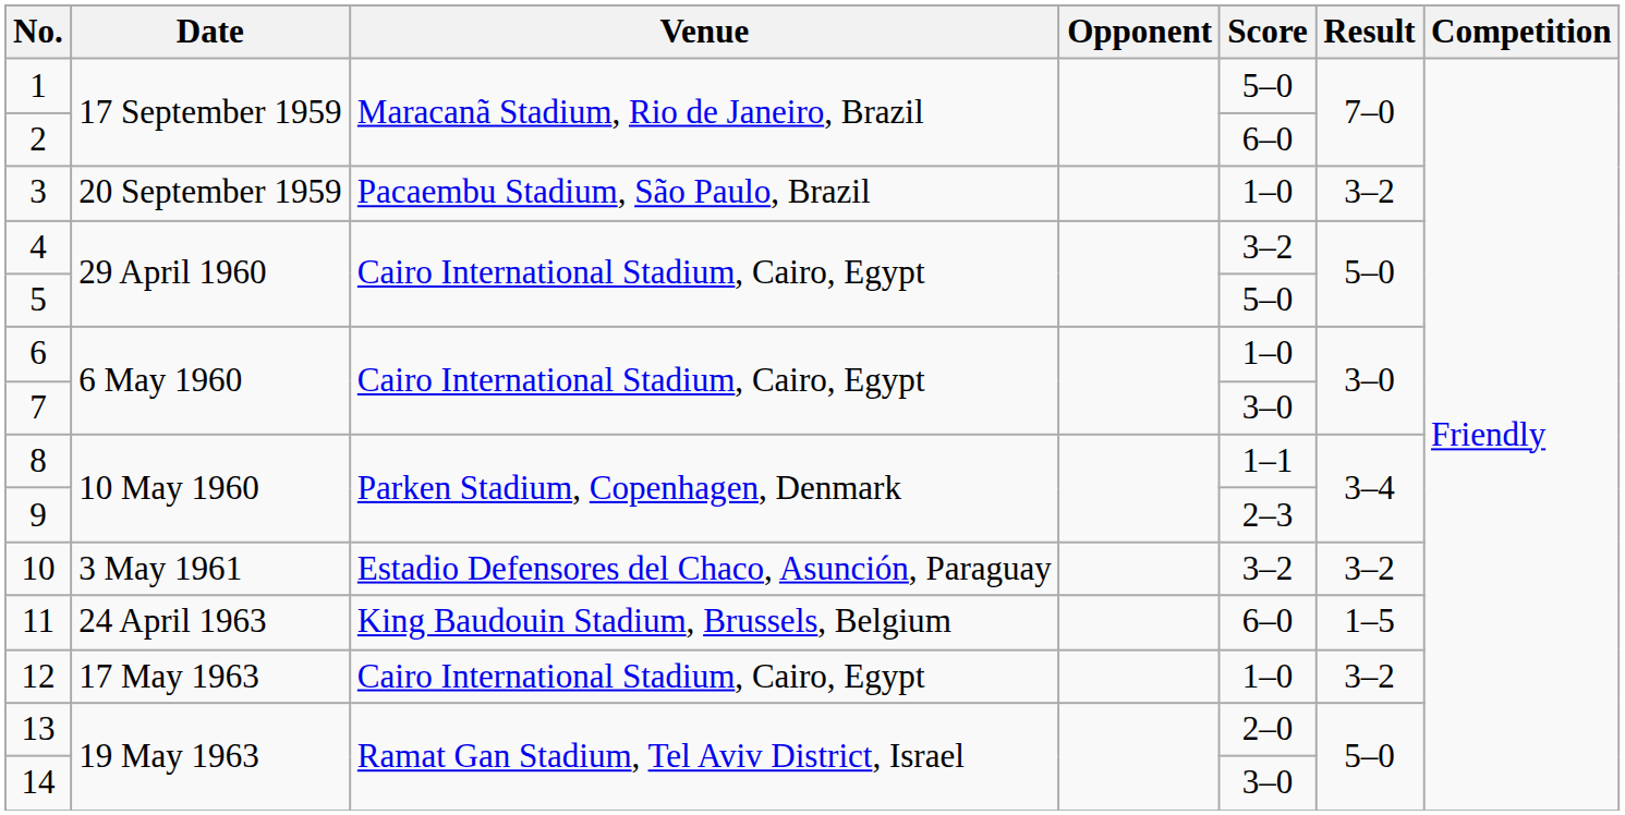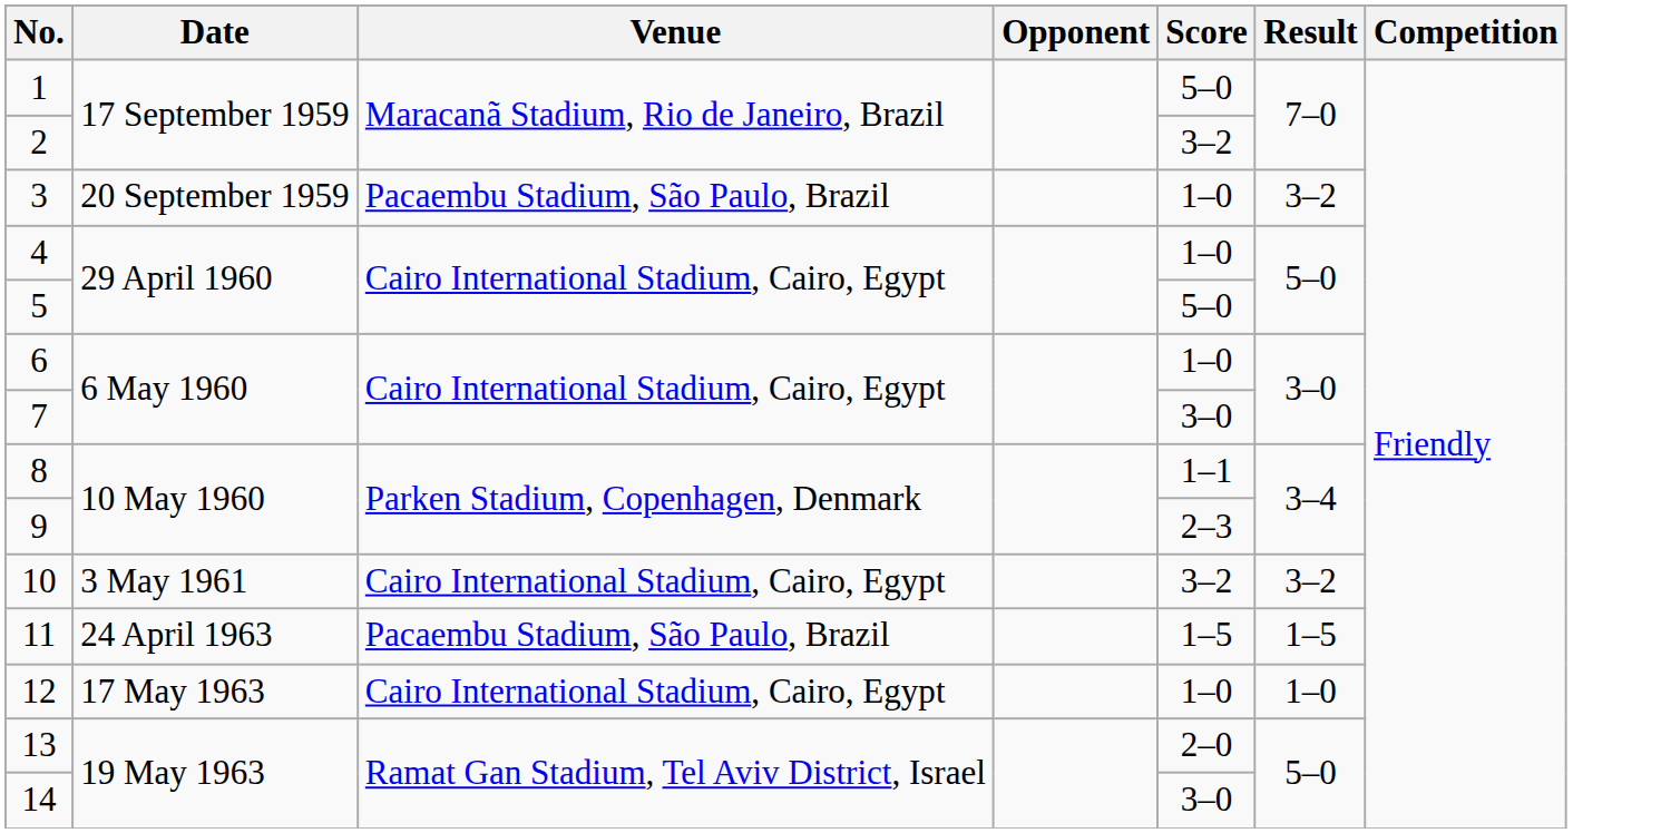 <table class="wikitable sortable">
 <tr>
 <th scope="col">No.</th>
 <th scope="col">Date</th>
 <th scope="col">Venue</th>
 <th scope="col">Opponent</th>
 <th scope="col">Score</th>
 <th scope="col">Result</th>
 <th scope="col">Competition</th>
 </tr>
 <tr>
 <td align="center">1</td>
 <td rowspan="2">17 September 1959</td>
 <td rowspan="2"><a href='#'>Maracanã Stadium</a>, <a href='#'>Rio de Janeiro</a>, Brazil</td>
 <td rowspan="2"></td>
 <td align="center">5–0</td>
 <td rowspan="2" style="text-align:center">7–0</td>
 <td rowspan="14"><a href='#'>Friendly</a></td>
 </tr>
 <tr>
 <td align="center">2</td>
-<td align="center">6–0</td>
+<td align="center">3–2</td>
 </tr>
 <tr>
 <td align="center">3</td>
 <td>20 September 1959</td>
 <td><a href='#'>Pacaembu Stadium</a>, <a href='#'>São Paulo</a>, Brazil</td>
 <td></td>
 <td align="center">1–0</td>
 <td align="center">3–2</td>
 </tr>
 <tr>
 <td align="center">4</td>
 <td rowspan="2">29 April 1960</td>
 <td rowspan="2"><a href='#'>Cairo International Stadium</a>, Cairo, Egypt</td>
 <td rowspan="2"></td>
-<td align="center">3–2</td>
+<td align="center">1–0</td>
 <td rowspan="2" style="text-align:center">5–0</td>
 </tr>
 <tr>
 <td align="center">5</td>
 <td align="center">5–0</td>
 </tr>
 <tr>
 <td align="center">6</td>
 <td rowspan="2">6 May 1960</td>
 <td rowspan="2"><a href='#'>Cairo International Stadium</a>, Cairo, Egypt</td>
 <td rowspan="2"></td>
 <td align="center">1–0</td>
 <td rowspan="2" style="text-align:center">3–0</td>
 </tr>
 <tr>
 <td align="center">7</td>
 <td align="center">3–0</td>
 </tr>
 <tr>
 <td align="center">8</td>
 <td rowspan="2">10 May 1960</td>
 <td rowspan="2"><a href='#'>Parken Stadium</a>, <a href='#'>Copenhagen</a>, Denmark</td>
 <td rowspan="2"></td>
 <td align="center">1–1</td>
 <td rowspan="2" style="text-align:center">3–4</td>
 </tr>
 <tr>
 <td align="center">9</td>
 <td align="center">2–3</td>
 </tr>
 <tr>
 <td align="center">10</td>
 <td>3 May 1961</td>
-<td><a href='#'>Estadio Defensores del Chaco</a>, <a href='#'>Asunción</a>, Paraguay</td>
+<td><a href='#'>Cairo International Stadium</a>, Cairo, Egypt</td>
 <td></td>
 <td align="center">3–2</td>
 <td align="center">3–2</td>
 </tr>
 <tr>
 <td align="center">11</td>
 <td>24 April 1963</td>
-<td><a href='#'>King Baudouin Stadium</a>, <a href='#'>Brussels</a>, Belgium</td>
+<td><a href='#'>Pacaembu Stadium</a>, <a href='#'>São Paulo</a>, Brazil</td>
 <td></td>
-<td align="center">6–0</td>
+<td align="center">1–5</td>
 <td align="center">1–5</td>
 </tr>
 <tr>
 <td align="center">12</td>
 <td>17 May 1963</td>
 <td><a href='#'>Cairo International Stadium</a>, Cairo, Egypt</td>
 <td></td>
 <td align="center">1–0</td>
-<td align="center">3–2</td>
+<td align="center">1–0</td>
 </tr>
 <tr>
 <td align="center">13</td>
 <td rowspan="2">19 May 1963</td>
 <td rowspan="2"><a href='#'>Ramat Gan Stadium</a>, <a href='#'>Tel Aviv District</a>, Israel</td>
 <td rowspan="2"></td>
 <td align="center">2–0</td>
 <td rowspan="2" style="text-align:center">5–0</td>
 </tr>
 <tr>
 <td align="center">14</td>
 <td align="center">3–0</td>
 </tr>
 </table>
